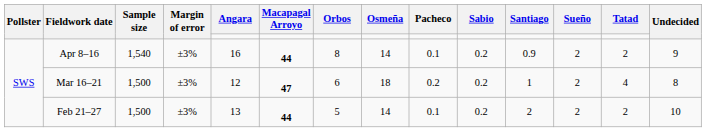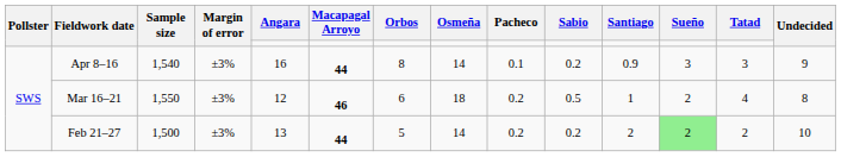 <table class="wikitable" style="font-size:90%; text-align:center;">
 <tr>
 <th rowspan="2">Pollster</th>
 <th rowspan="2">Fieldwork date</th>
 <th rowspan="2" width="60px">Sample size</th>
 <th rowspan="2" width="60px">Margin of error</th>
 <th width=60px><a href='#'>Angara</a></th>
 <th width=60px><a href='#'>Macapagal Arroyo</a></th>
 <th width=60px><a href='#'>Orbos</a></th>
 <th width=60px><a href='#'>Osmeña</a></th>
 <th width=60px>Pacheco</th>
 <th width=60px><a href='#'>Sabio</a></th>
 <th width=60px><a href='#'>Santiago</a></th>
 <th width=60px><a href='#'>Sueño</a></th>
 <th width=60px><a href='#'>Tatad</a></th>
 <th rowspan="2" width="60px">Undecided</th>
 </tr>
 <tr>
 <td></td>
 <td></td>
 <td></td>
 <td></td>
 <td></td>
 <td></td>
 <td></td>
 <td></td>
 <td></td>
 </tr>
 <tr>
 <td rowspan="3"><a href='#'>SWS</a></td>
 <td>Apr 8–16</td>
 <td>1,540</td>
 <td>±3%</td>
 <td>16</td>
 <td><br><strong>44</strong></td>
 <td>8</td>
 <td>14</td>
 <td>0.1</td>
 <td>0.2</td>
 <td>0.9</td>
-<td>2</td>
-<td>2</td>
+<td>3</td>
+<td>3</td>
 <td>9</td>
 </tr>
 <tr>
 <td>Mar 16–21</td>
-<td>1,500</td>
+<td>1,550</td>
 <td>±3%</td>
 <td>12</td>
-<td><br><strong>47</strong></td>
+<td><br><strong>46</strong></td>
 <td>6</td>
 <td>18</td>
 <td>0.2</td>
-<td>0.2</td>
+<td>0.5</td>
 <td>1</td>
 <td>2</td>
 <td>4</td>
 <td>8</td>
 </tr>
 <tr>
 <td>Feb 21–27</td>
 <td>1,500</td>
 <td>±3%</td>
 <td>13</td>
 <td><br><strong>44</strong></td>
 <td>5</td>
 <td>14</td>
-<td>0.1</td>
+<td>0.2</td>
 <td>0.2</td>
 <td>2</td>
-<td>2</td>
+<td style="background: lightgreen;">2</td>
 <td>2</td>
 <td>10</td>
 </tr>
 </table>
